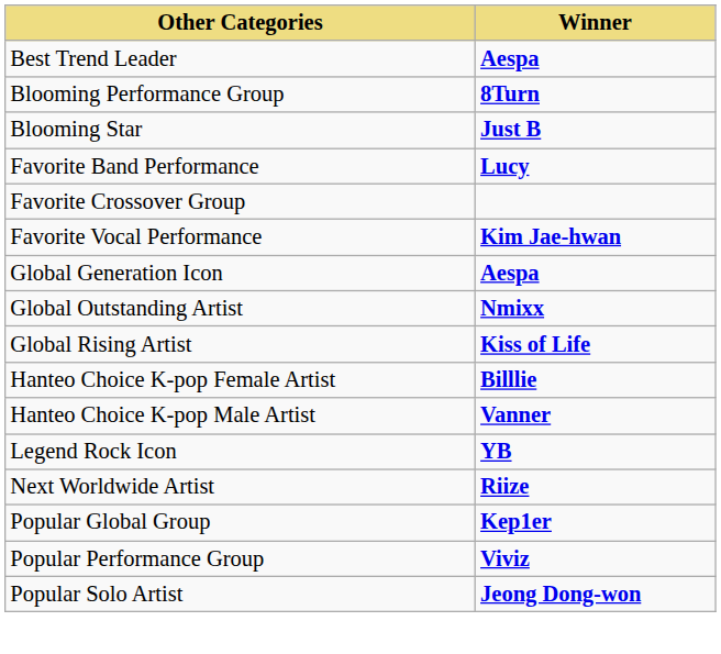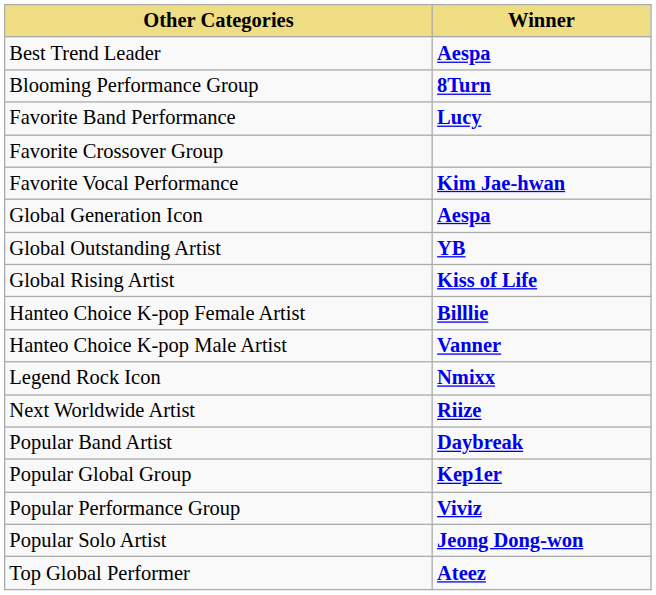 <table class="wikitable" style="width:40%">
 <tr>
 <th style="background:#EEDD82">Other Categories</th>
 <th style="background:#EEDD82">Winner</th>
 </tr>
 <tr>
 <td>Best Trend Leader</td>
 <td><strong><a href='#'>Aespa</a></strong></td>
 </tr>
 <tr>
 <td>Blooming Performance Group</td>
 <td><strong><a href='#'>8Turn</a></strong></td>
-</tr>
-<tr>
-<td>Blooming Star</td>
-<td><strong><a href='#'>Just B</a></strong></td>
 </tr>
 <tr>
 <td>Favorite Band Performance</td>
 <td><strong><a href='#'>Lucy</a></strong></td>
 </tr>
 <tr>
 <td>Favorite Crossover Group</td>
 <td><strong></strong></td>
 </tr>
 <tr>
 <td>Favorite Vocal Performance</td>
 <td><strong><a href='#'>Kim Jae-hwan</a></strong></td>
 </tr>
 <tr>
 <td>Global Generation Icon</td>
 <td><strong><a href='#'>Aespa</a></strong></td>
 </tr>
 <tr>
 <td>Global Outstanding Artist</td>
-<td><strong><a href='#'>Nmixx</a></strong></td>
+<td><strong><a href='#'>YB</a></strong></td>
 </tr>
 <tr>
 <td>Global Rising Artist</td>
 <td><strong><a href='#'>Kiss of Life</a></strong></td>
 </tr>
 <tr>
 <td>Hanteo Choice K-pop Female Artist</td>
 <td><strong><a href='#'>Billlie</a></strong></td>
 </tr>
 <tr>
 <td>Hanteo Choice K-pop Male Artist</td>
 <td><strong><a href='#'>Vanner</a></strong></td>
 </tr>
 <tr>
 <td>Legend Rock Icon</td>
-<td><strong><a href='#'>YB</a></strong></td>
+<td><strong><a href='#'>Nmixx</a></strong></td>
 </tr>
 <tr>
 <td>Next Worldwide Artist</td>
 <td><strong><a href='#'>Riize</a></strong></td>
+</tr>
+<tr>
+<td>Popular Band Artist</td>
+<td><strong><a href='#'>Daybreak</a></strong></td>
 </tr>
 <tr>
 <td>Popular Global Group</td>
 <td><strong><a href='#'>Kep1er</a></strong></td>
 </tr>
 <tr>
 <td>Popular Performance Group</td>
 <td><strong><a href='#'>Viviz</a></strong></td>
 </tr>
 <tr>
 <td>Popular Solo Artist</td>
 <td><strong><a href='#'>Jeong Dong-won</a></strong></td>
 </tr>
+<tr>
+<td>Top Global Performer</td>
+<td><strong><a href='#'>Ateez</a></strong></td>
+</tr>
 </table>
